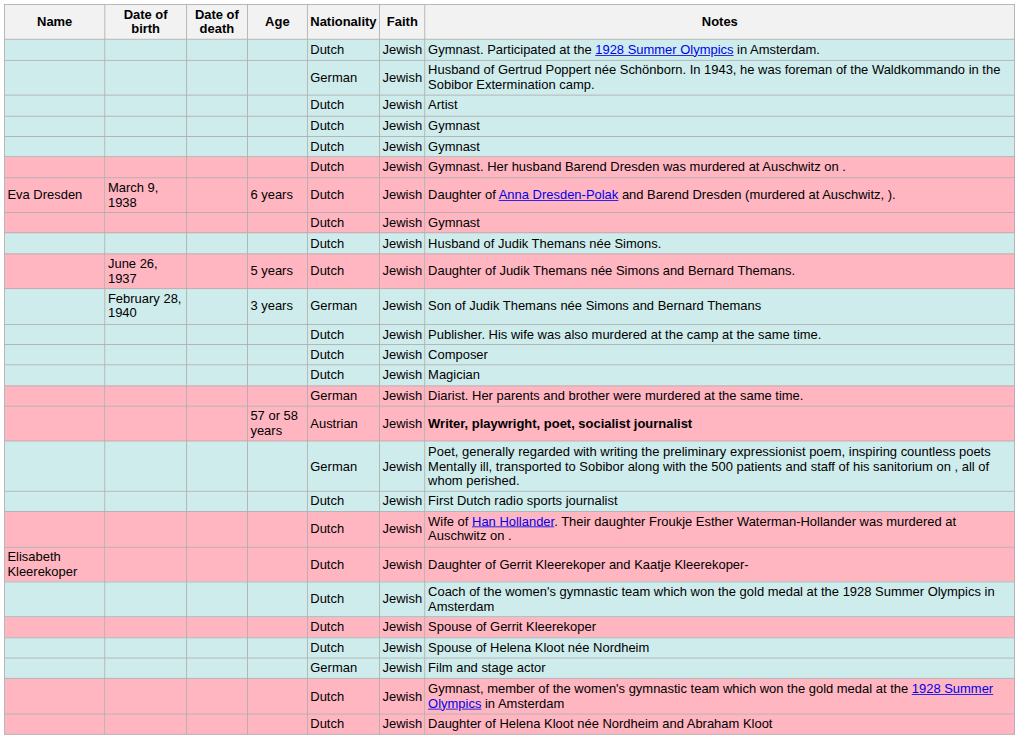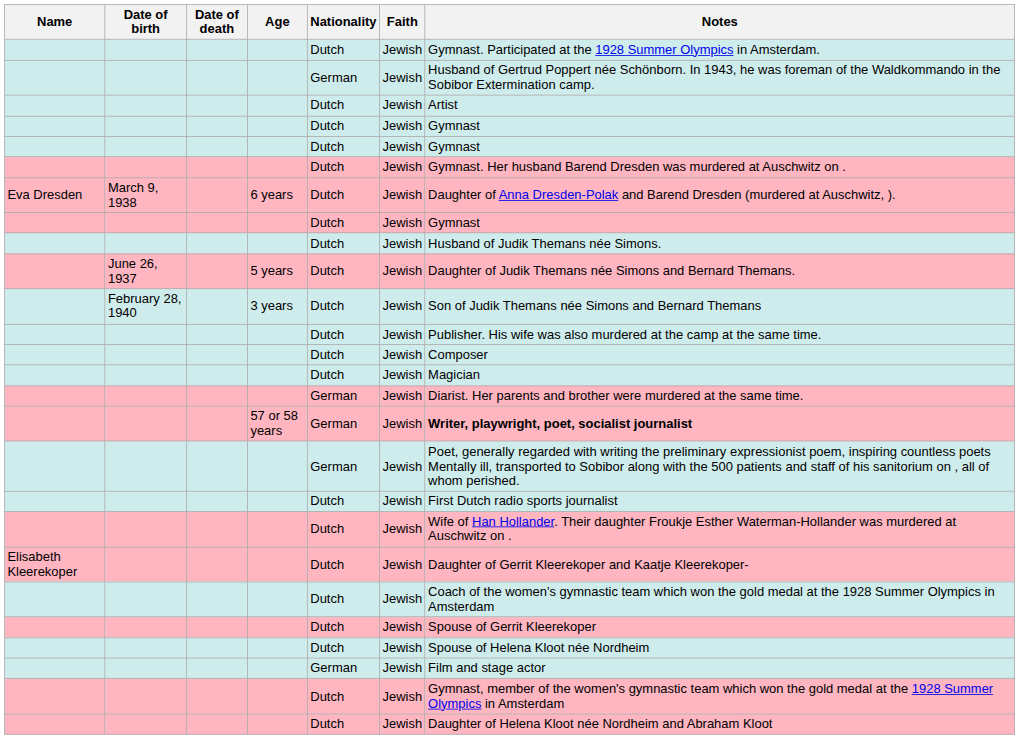 <table class="wikitable sortable">
 <tr>
 <th>Name</th>
 <th>Date of birth</th>
 <th>Date of death</th>
 <th>Age</th>
 <th>Nationality</th>
 <th>Faith</th>
 <th>Notes</th>
 </tr>
 <tr bgcolor=CFECEC>
 <td></td>
 <td></td>
 <td></td>
 <td></td>
 <td>Dutch</td>
 <td>Jewish</td>
 <td>Gymnast. Participated at the <a href='#'>1928 Summer Olympics</a> in Amsterdam.</td>
 </tr>
 <tr bgcolor=CFECEC>
 <td></td>
 <td></td>
 <td></td>
 <td></td>
 <td>German</td>
 <td>Jewish</td>
 <td>Husband of Gertrud Poppert née Schönborn. In 1943, he was foreman of the Waldkommando in the Sobibor Extermination camp.</td>
 </tr>
 <tr bgcolor=CFECEC>
 <td></td>
 <td></td>
 <td></td>
 <td></td>
 <td>Dutch</td>
 <td>Jewish</td>
 <td>Artist</td>
 </tr>
 <tr bgcolor=CFECEC>
 <td></td>
 <td></td>
 <td></td>
 <td></td>
 <td>Dutch</td>
 <td>Jewish</td>
 <td>Gymnast</td>
 </tr>
 <tr bgcolor=CFECEC>
 <td></td>
 <td></td>
 <td></td>
 <td></td>
 <td>Dutch</td>
 <td>Jewish</td>
 <td>Gymnast</td>
 </tr>
 <tr bgcolor=FFB6C1>
 <td></td>
 <td></td>
 <td></td>
 <td></td>
 <td>Dutch</td>
 <td>Jewish</td>
 <td>Gymnast. Her husband Barend Dresden was murdered at Auschwitz on .</td>
 </tr>
 <tr bgcolor=FFB6C1>
 <td>Eva Dresden</td>
 <td>March 9, 1938</td>
 <td></td>
 <td>6 years</td>
 <td>Dutch</td>
 <td>Jewish</td>
 <td>Daughter of <a href='#'>Anna Dresden-Polak</a> and Barend Dresden (murdered at Auschwitz, ).</td>
 </tr>
 <tr bgcolor=FFB6C1>
 <td></td>
 <td></td>
 <td></td>
 <td></td>
 <td>Dutch</td>
 <td>Jewish</td>
 <td>Gymnast</td>
 </tr>
 <tr bgcolor=CFECEC>
 <td></td>
 <td></td>
 <td></td>
 <td></td>
 <td>Dutch</td>
 <td>Jewish</td>
 <td>Husband of Judik Themans née Simons.</td>
 </tr>
 <tr bgcolor=FFB6C1>
 <td></td>
 <td>June 26, 1937</td>
 <td></td>
 <td>5 years</td>
 <td>Dutch</td>
 <td>Jewish</td>
 <td>Daughter of Judik Themans née Simons and Bernard Themans.</td>
 </tr>
 <tr bgcolor=CFECEC>
 <td></td>
 <td>February 28, 1940</td>
 <td></td>
 <td>3 years</td>
-<td>German</td>
+<td>Dutch</td>
 <td>Jewish</td>
 <td>Son of Judik Themans née Simons and Bernard Themans</td>
 </tr>
 <tr bgcolor=CFECEC>
 <td></td>
 <td></td>
 <td></td>
 <td></td>
 <td>Dutch</td>
 <td>Jewish</td>
 <td>Publisher.  His wife was also murdered at the camp at the same time.</td>
 </tr>
 <tr bgcolor=CFECEC>
 <td></td>
 <td></td>
 <td></td>
 <td></td>
 <td>Dutch</td>
 <td>Jewish</td>
 <td>Composer</td>
 </tr>
 <tr bgcolor=CFECEC>
 <td></td>
 <td></td>
 <td></td>
 <td></td>
 <td>Dutch</td>
 <td>Jewish</td>
 <td>Magician</td>
 </tr>
 <tr bgcolor=FFB6C1>
 <td></td>
 <td></td>
 <td></td>
 <td></td>
 <td>German</td>
 <td>Jewish</td>
 <td>Diarist. Her parents and brother were murdered at the same time.</td>
 </tr>
 <tr bgcolor=FFB6C1>
 <td></td>
 <td></td>
 <td></td>
 <td>57 or 58 years</td>
-<td>Austrian</td>
+<td>German</td>
 <td>Jewish</td>
 <td><strong>Writer, playwright, poet, socialist journalist</strong></td>
 </tr>
 <tr bgcolor=CFECEC>
 <td></td>
 <td></td>
 <td></td>
 <td></td>
 <td>German</td>
 <td>Jewish</td>
 <td>Poet, generally regarded with writing the preliminary expressionist poem, inspiring countless poets  Mentally ill, transported to Sobibor along with the 500 patients and staff of his sanitorium on , all of whom perished.</td>
 </tr>
 <tr bgcolor=CFECEC>
 <td></td>
 <td></td>
 <td></td>
 <td></td>
 <td>Dutch</td>
 <td>Jewish</td>
 <td>First Dutch radio sports journalist</td>
 </tr>
 <tr bgcolor=FFB6C1>
 <td></td>
 <td></td>
 <td></td>
 <td></td>
 <td>Dutch</td>
 <td>Jewish</td>
 <td>Wife of <a href='#'>Han Hollander</a>.  Their daughter Froukje Esther Waterman-Hollander was murdered at Auschwitz on .</td>
 </tr>
 <tr bgcolor=FFB6C1>
 <td>Elisabeth Kleerekoper</td>
 <td></td>
 <td></td>
 <td></td>
 <td>Dutch</td>
 <td>Jewish</td>
 <td>Daughter of Gerrit Kleerekoper and Kaatje Kleerekoper-</td>
 </tr>
 <tr bgcolor=CFECEC>
 <td></td>
 <td></td>
 <td></td>
 <td></td>
 <td>Dutch</td>
 <td>Jewish</td>
 <td>Coach of the women's gymnastic team which won the gold medal at the 1928 Summer Olympics in Amsterdam</td>
 </tr>
 <tr bgcolor=FFB6C1>
 <td></td>
 <td></td>
 <td></td>
 <td></td>
 <td>Dutch</td>
 <td>Jewish</td>
 <td>Spouse of Gerrit Kleerekoper</td>
 </tr>
 <tr bgcolor=CFECEC>
 <td></td>
 <td></td>
 <td></td>
 <td></td>
 <td>Dutch</td>
 <td>Jewish</td>
 <td>Spouse of Helena Kloot née Nordheim</td>
 </tr>
 <tr bgcolor=CFECEC>
 <td></td>
 <td></td>
 <td></td>
 <td></td>
 <td>German</td>
 <td>Jewish</td>
 <td>Film and stage actor</td>
 </tr>
 <tr bgcolor=FFB6C1>
 <td></td>
 <td></td>
 <td></td>
 <td></td>
 <td>Dutch</td>
 <td>Jewish</td>
 <td>Gymnast, member of the women's gymnastic team which won the gold medal at the <a href='#'>1928 Summer Olympics</a> in Amsterdam</td>
 </tr>
 <tr bgcolor=FFB6C1>
 <td></td>
 <td></td>
 <td></td>
 <td></td>
 <td>Dutch</td>
 <td>Jewish</td>
 <td>Daughter of Helena Kloot née Nordheim and Abraham Kloot</td>
 </tr>
 </table>
